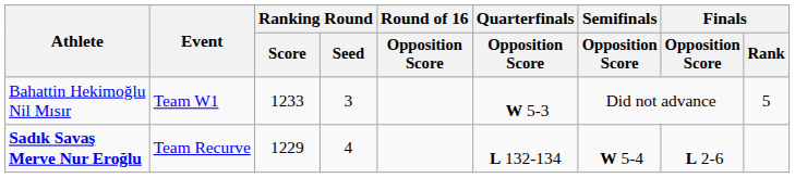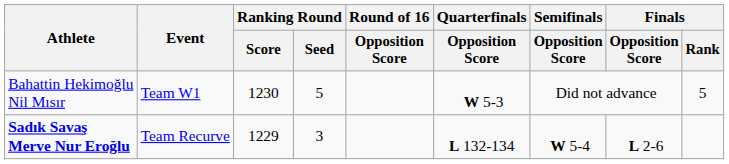 <table class="wikitable" style="text-align: center; font-size:90%">
 <tr>
 <th rowspan="2">Athlete</th>
 <th rowspan="2">Event</th>
 <th colspan="2">Ranking Round</th>
 <th>Round of 16</th>
 <th>Quarterfinals</th>
 <th>Semifinals</th>
 <th colspan="2">Finals</th>
 </tr>
 <tr style="font-size:95%">
 <th>Score</th>
 <th>Seed</th>
 <th>Opposition<br>Score</th>
 <th>Opposition<br>Score</th>
 <th>Opposition<br>Score</th>
 <th>Opposition<br>Score</th>
 <th>Rank</th>
 </tr>
 <tr>
 <td align=left><a href='#'>Bahattin Hekimoğlu</a><br><a href='#'>Nil Mısır</a></td>
 <td align=left><a href='#'>Team W1</a></td>
-<td>1233</td>
-<td>3</td>
+<td>1230</td>
+<td>5</td>
 <td></td>
 <td><br> <strong>W</strong> 5-3</td>
 <td colspan=2>Did not advance</td>
 <td>5</td>
 </tr>
 <tr>
 <td align=left><strong><a href='#'>Sadık Savaş</a><br><a href='#'>Merve Nur Eroğlu</a></strong></td>
 <td align=left><a href='#'>Team Recurve</a></td>
 <td>1229</td>
-<td>4</td>
+<td>3</td>
 <td></td>
 <td><br><strong>L</strong> 132-134</td>
 <td><br> <strong>W</strong> 5-4</td>
 <td><br> <strong>L</strong> 2-6</td>
 <td></td>
 </tr>
 </table>
